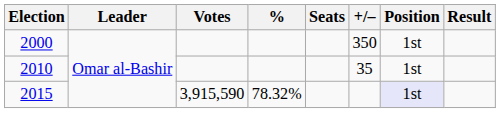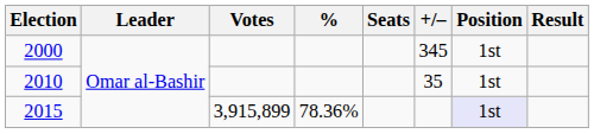 <table class="wikitable" style="text-align: center;">
 <tr>
 <th>Election</th>
 <th>Leader</th>
 <th>Votes</th>
 <th>%</th>
 <th>Seats</th>
 <th>+/–</th>
 <th>Position</th>
 <th><strong>Result</strong></th>
 </tr>
 <tr>
 <td><a href='#'>2000</a></td>
 <td rowspan="3"><a href='#'>Omar al-Bashir</a></td>
 <td></td>
 <td></td>
 <td></td>
-<td> 350</td>
+<td> 345</td>
 <td> 1st</td>
 <td></td>
 </tr>
 <tr>
 <td><a href='#'>2010</a></td>
 <td></td>
 <td></td>
 <td></td>
 <td> 35</td>
 <td> 1st</td>
 <td></td>
 </tr>
 <tr>
 <td><a href='#'>2015</a></td>
-<td>3,915,590</td>
-<td>78.32%</td>
+<td>3,915,899</td>
+<td>78.36%</td>
 <td></td>
 <td></td>
 <td style="background: lavender;"> 1st</td>
 <td></td>
 </tr>
 </table>
